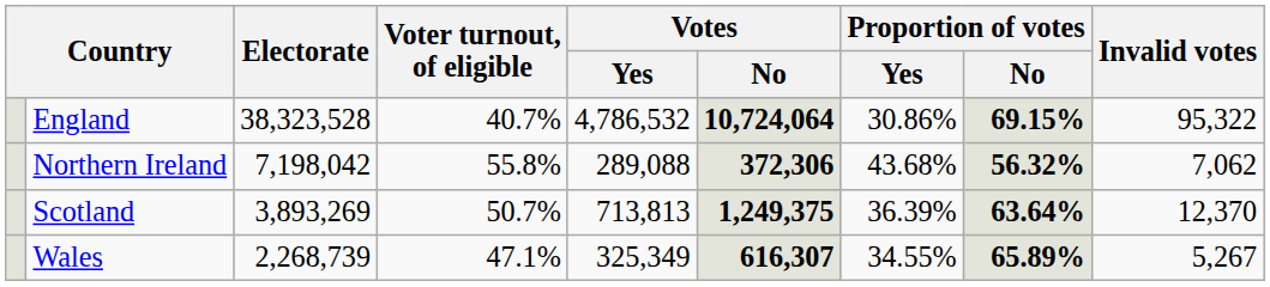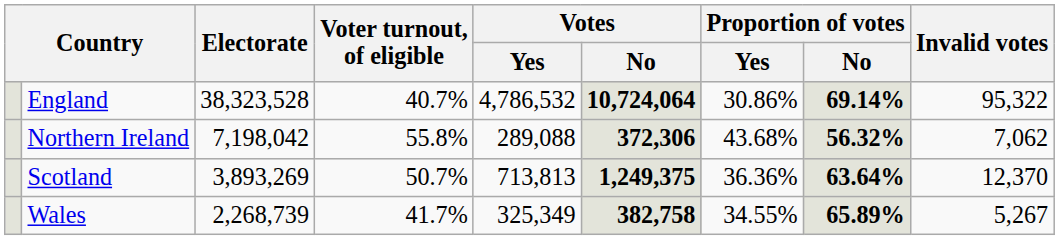 <table class="wikitable sortable">
 <tr>
 <th rowspan=2 colspan=2>Country</th>
 <th rowspan=2>Electorate</th>
 <th rowspan=2>Voter turnout, <br>of eligible</th>
 <th colspan=2>Votes</th>
 <th colspan=2>Proportion of votes</th>
 <th rowspan=2 colspan=2>Invalid votes</th>
 </tr>
 <tr>
 <th>Yes</th>
 <th>No</th>
 <th>Yes</th>
 <th>No</th>
 </tr>
 <tr>
 <td style="text-align: right; background:#E3E4DA"> </td>
 <td><a href='#'>England</a></td>
 <td style="text-align: right;">38,323,528</td>
 <td style="text-align: right;">40.7%</td>
 <td style="text-align: right;">4,786,532</td>
 <td style="text-align: right; background:#E3E4DA;"><strong>10,724,064</strong></td>
 <td style="text-align: right;">30.86%</td>
-<td style="text-align: right; background:#E3E4DA;"><strong>69.15%</strong></td>
+<td style="text-align: right; background:#E3E4DA;"><strong>69.14%</strong></td>
 <td style="text-align: right;">95,322</td>
 </tr>
 <tr>
 <td style="text-align: right; background:#E3E4DA;"> </td>
 <td><a href='#'>Northern Ireland</a></td>
 <td style="text-align: right;">7,198,042</td>
 <td style="text-align: right;">55.8%</td>
 <td style="text-align: right;">289,088</td>
 <td style="text-align: right; background:#E3E4DA;"><strong>372,306</strong></td>
 <td style="text-align: right;">43.68%</td>
 <td style="text-align: right; background:#E3E4DA;"><strong>56.32%</strong></td>
 <td style="text-align: right;">7,062</td>
 </tr>
 <tr>
 <td style="text-align: right; background:#E3E4DA"> </td>
 <td><a href='#'>Scotland</a></td>
 <td style="text-align: right;">3,893,269</td>
 <td style="text-align: right;">50.7%</td>
 <td style="text-align: right;">713,813</td>
 <td style="text-align: right; background:#E3E4DA;"><strong>1,249,375</strong></td>
-<td style="text-align: right;">36.39%</td>
+<td style="text-align: right;">36.36%</td>
 <td style="text-align: right; background:#E3E4DA;"><strong>63.64%</strong></td>
 <td style="text-align: right;">12,370</td>
 </tr>
 <tr>
 <td style="text-align: right; background:#E3E4DA"> </td>
 <td><a href='#'>Wales</a></td>
 <td style="text-align: right;">2,268,739</td>
-<td style="text-align: right;">47.1%</td>
+<td style="text-align: right;">41.7%</td>
 <td style="text-align: right;">325,349</td>
-<td style="text-align: right; background:#E3E4DA;"><strong>616,307</strong></td>
+<td style="text-align: right; background:#E3E4DA;"><strong>382,758</strong></td>
 <td style="text-align: right;">34.55%</td>
 <td style="text-align: right; background:#E3E4DA;"><strong>65.89%</strong></td>
 <td style="text-align: right;">5,267</td>
 </tr>
 </table>
